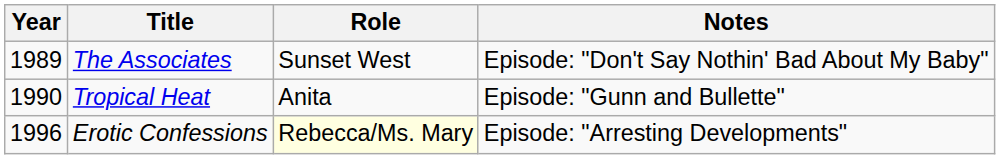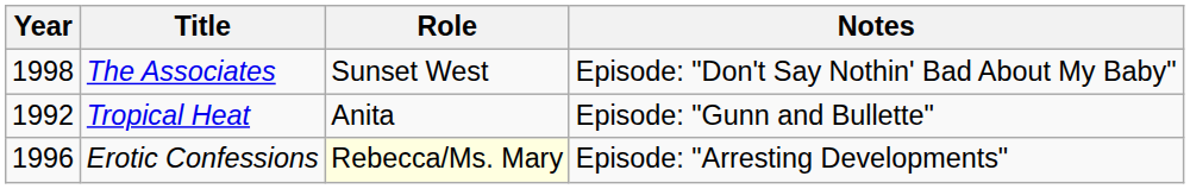 <table class="wikitable sortable">
 <tr>
 <th>Year</th>
 <th>Title</th>
 <th>Role</th>
 <th>Notes</th>
 </tr>
 <tr>
-<td>1989</td>
+<td>1998</td>
 <td><em><a href='#'>The Associates</a></em></td>
 <td>Sunset West</td>
 <td>Episode: "Don't Say Nothin' Bad About My Baby"</td>
 </tr>
 <tr>
-<td>1990</td>
+<td>1992</td>
 <td><em><a href='#'>Tropical Heat</a></em></td>
 <td>Anita</td>
 <td>Episode: "Gunn and Bullette"</td>
 </tr>
 <tr>
 <td>1996</td>
 <td><em>Erotic Confessions</em></td>
 <td style="background: lightyellow;">Rebecca/Ms. Mary</td>
 <td>Episode: "Arresting Developments"</td>
 </tr>
 </table>
